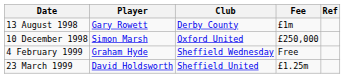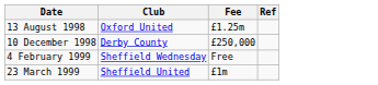 <table class="wikitable" style="text-align: left">
 <tr>
 <th>Date</th>
-<th>Player</th>
 <th>Club</th>
 <th>Fee</th>
 <th>Ref</th>
 </tr>
 <tr>
 <td>13 August 1998</td>
-<td><a href='#'>Gary Rowett</a></td>
-<td><a href='#'>Derby County</a></td>
-<td>£1m</td>
+<td><a href='#'>Oxford United</a></td>
+<td>£1.25m</td>
 <td></td>
 </tr>
 <tr>
 <td>10 December 1998</td>
-<td><a href='#'>Simon Marsh</a></td>
-<td><a href='#'>Oxford United</a></td>
+<td><a href='#'>Derby County</a></td>
 <td>£250,000</td>
 <td></td>
 </tr>
 <tr>
 <td>4 February 1999</td>
-<td><a href='#'>Graham Hyde</a></td>
 <td><a href='#'>Sheffield Wednesday</a></td>
 <td>Free</td>
 <td style="text-align: center"></td>
 </tr>
 <tr>
 <td>23 March 1999</td>
-<td><a href='#'>David Holdsworth</a></td>
 <td><a href='#'>Sheffield United</a></td>
-<td>£1.25m</td>
+<td>£1m</td>
 <td></td>
 </tr>
 </table>
